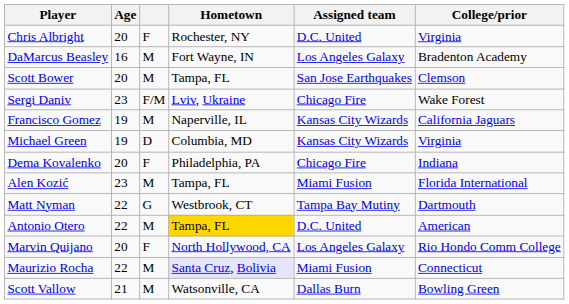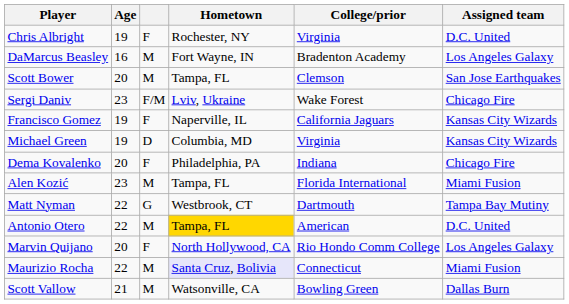 <table class="wikitable">
 <tr>
 <th>Player</th>
 <th>Age</th>
 <th></th>
 <th>Hometown</th>
+<th>College/prior</th>
 <th>Assigned team</th>
-<th>College/prior</th>
 </tr>
 <tr>
 <td> <a href='#'>Chris Albright</a></td>
-<td>20</td>
+<td>19</td>
 <td>F</td>
 <td>Rochester, NY</td>
+<td><a href='#'>Virginia</a></td>
 <td><a href='#'>D.C. United</a></td>
-<td><a href='#'>Virginia</a></td>
 </tr>
 <tr>
 <td> <a href='#'>DaMarcus Beasley</a></td>
 <td>16</td>
 <td>M</td>
 <td>Fort Wayne, IN</td>
+<td>Bradenton Academy</td>
 <td><a href='#'>Los Angeles Galaxy</a></td>
-<td>Bradenton Academy</td>
 </tr>
 <tr>
 <td> <a href='#'>Scott Bower</a></td>
 <td>20</td>
 <td>M</td>
 <td>Tampa, FL</td>
+<td><a href='#'>Clemson</a></td>
 <td><a href='#'>San Jose Earthquakes</a></td>
-<td><a href='#'>Clemson</a></td>
 </tr>
 <tr>
 <td> <a href='#'>Sergi Daniv</a></td>
 <td>23</td>
 <td>F/M</td>
 <td><a href='#'>Lviv</a>, <a href='#'>Ukraine</a></td>
+<td>Wake Forest</td>
 <td><a href='#'>Chicago Fire</a></td>
-<td>Wake Forest</td>
 </tr>
 <tr>
 <td> <a href='#'>Francisco Gomez</a></td>
 <td>19</td>
-<td>M</td>
+<td>F</td>
 <td>Naperville, IL</td>
+<td><a href='#'>California Jaguars</a></td>
 <td><a href='#'>Kansas City Wizards</a></td>
-<td><a href='#'>California Jaguars</a></td>
 </tr>
 <tr>
 <td> <a href='#'>Michael Green</a></td>
 <td>19</td>
 <td>D</td>
 <td>Columbia, MD</td>
+<td><a href='#'>Virginia</a></td>
 <td><a href='#'>Kansas City Wizards</a></td>
-<td><a href='#'>Virginia</a></td>
 </tr>
 <tr>
 <td> <a href='#'>Dema Kovalenko</a></td>
 <td>20</td>
 <td>F</td>
 <td>Philadelphia, PA</td>
+<td><a href='#'>Indiana</a></td>
 <td><a href='#'>Chicago Fire</a></td>
-<td><a href='#'>Indiana</a></td>
 </tr>
 <tr>
 <td> <a href='#'>Alen Kozić</a></td>
 <td>23</td>
 <td>M</td>
 <td>Tampa, FL</td>
+<td><a href='#'>Florida International</a></td>
 <td><a href='#'>Miami Fusion</a></td>
-<td><a href='#'>Florida International</a></td>
 </tr>
 <tr>
 <td> <a href='#'>Matt Nyman</a></td>
 <td>22</td>
 <td>G</td>
 <td>Westbrook, CT</td>
+<td><a href='#'>Dartmouth</a></td>
 <td><a href='#'>Tampa Bay Mutiny</a></td>
-<td><a href='#'>Dartmouth</a></td>
 </tr>
 <tr>
 <td> <a href='#'>Antonio Otero</a></td>
 <td>22</td>
 <td>M</td>
 <td style="background: gold;">Tampa, FL</td>
+<td><a href='#'>American</a></td>
 <td><a href='#'>D.C. United</a></td>
-<td><a href='#'>American</a></td>
 </tr>
 <tr>
 <td> <a href='#'>Marvin Quijano</a></td>
 <td>20</td>
 <td>F</td>
 <td><a href='#'>North Hollywood, CA</a></td>
+<td><a href='#'>Rio Hondo Comm College</a></td>
 <td><a href='#'>Los Angeles Galaxy</a></td>
-<td><a href='#'>Rio Hondo Comm College</a></td>
 </tr>
 <tr>
 <td> <a href='#'>Maurizio Rocha</a></td>
 <td>22</td>
 <td>M</td>
 <td style="background: lavender;"><a href='#'>Santa Cruz</a>, <a href='#'>Bolivia</a></td>
+<td><a href='#'>Connecticut</a></td>
 <td><a href='#'>Miami Fusion</a></td>
-<td><a href='#'>Connecticut</a></td>
 </tr>
 <tr>
 <td> <a href='#'>Scott Vallow</a></td>
 <td>21</td>
 <td>M</td>
 <td>Watsonville, CA</td>
+<td><a href='#'>Bowling Green</a></td>
 <td><a href='#'>Dallas Burn</a></td>
-<td><a href='#'>Bowling Green</a></td>
 </tr>
 </table>
